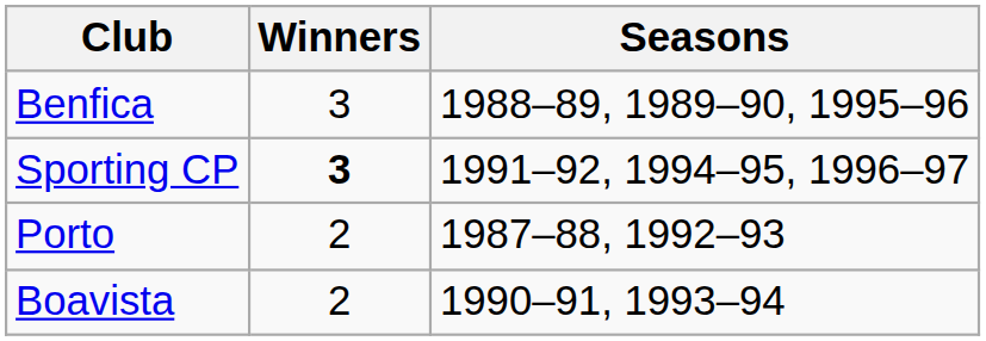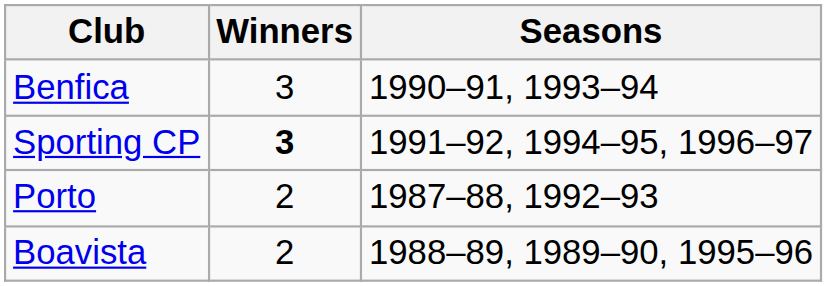 <table class="wikitable" style="text-align:left;">
 <tr>
 <th>Club</th>
 <th>Winners</th>
 <th>Seasons</th>
 </tr>
 <tr>
 <td><a href='#'>Benfica</a></td>
 <td align="center">3</td>
-<td>1988–89, 1989–90, 1995–96</td>
+<td>1990–91, 1993–94</td>
 </tr>
 <tr>
 <td><a href='#'>Sporting CP</a></td>
 <td align="center"><strong>3</strong></td>
 <td>1991–92, 1994–95, 1996–97</td>
 </tr>
 <tr>
 <td><a href='#'>Porto</a></td>
 <td align="center">2</td>
 <td>1987–88, 1992–93</td>
 </tr>
 <tr>
 <td><a href='#'>Boavista</a></td>
 <td align="center">2</td>
-<td>1990–91, 1993–94</td>
+<td>1988–89, 1989–90, 1995–96</td>
 </tr>
 </table>
